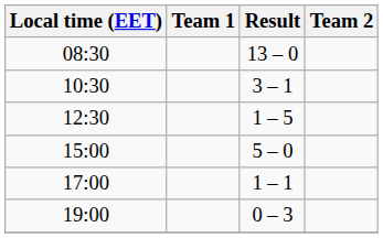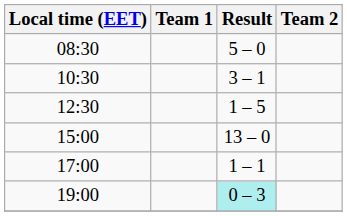 <table class="wikitable" style="text-align:center;">
 <tr>
 <th>Local time (<a href='#'>EET</a>)</th>
 <th>Team 1</th>
 <th>Result</th>
 <th>Team 2</th>
 </tr>
 <tr>
 <td>08:30</td>
 <td></td>
-<td>13 – 0</td>
+<td>5 – 0</td>
 <td></td>
 </tr>
 <tr>
 <td>10:30</td>
 <td></td>
 <td>3 – 1</td>
 <td></td>
 </tr>
 <tr>
 <td>12:30</td>
 <td></td>
 <td>1 – 5</td>
 <td></td>
 </tr>
 <tr>
 <td>15:00</td>
 <td></td>
-<td>5 – 0</td>
+<td>13 – 0</td>
 <td></td>
 </tr>
 <tr>
 <td>17:00</td>
 <td></td>
 <td>1 – 1</td>
 <td></td>
 </tr>
 <tr>
 <td>19:00</td>
 <td></td>
-<td>0 – 3</td>
+<td style="background: paleturquoise;">0 – 3</td>
 <td></td>
 </tr>
 <tr>
 </tr>
 </table>
